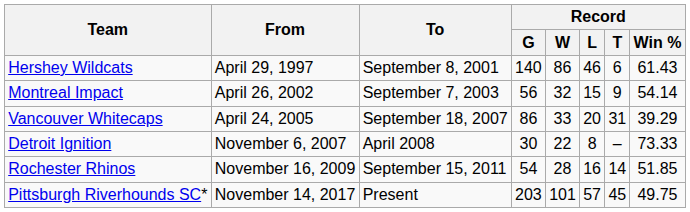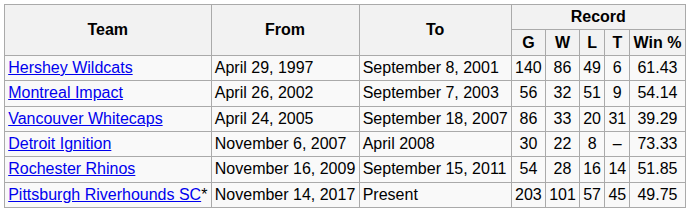 <table class="wikitable" style="text-align: center">
 <tr>
 <th rowspan=2>Team</th>
 <th rowspan=2>From</th>
 <th rowspan=2>To</th>
 <th colspan=5>Record</th>
 </tr>
 <tr>
 <th>G</th>
 <th>W</th>
 <th>L</th>
 <th>T</th>
 <th>Win %</th>
 </tr>
 <tr>
 <td align=left><a href='#'>Hershey Wildcats</a></td>
 <td align=left>April 29, 1997</td>
 <td align=left>September 8, 2001</td>
 <td>140</td>
 <td>86</td>
-<td>46</td>
+<td>49</td>
 <td>6</td>
 <td>61.43</td>
 </tr>
 <tr>
 <td align=left><a href='#'>Montreal Impact</a></td>
 <td align=left>April 26, 2002</td>
 <td align=left>September 7, 2003</td>
 <td>56</td>
 <td>32</td>
-<td>15</td>
+<td>51</td>
 <td>9</td>
 <td>54.14</td>
 </tr>
 <tr>
 <td align=left><a href='#'>Vancouver Whitecaps</a></td>
 <td align=left>April 24, 2005</td>
 <td align=left>September 18, 2007</td>
 <td>86</td>
 <td>33</td>
 <td>20</td>
 <td>31</td>
 <td>39.29</td>
 </tr>
 <tr>
 <td align=left><a href='#'>Detroit Ignition</a></td>
 <td align=left>November 6, 2007</td>
 <td align=left>April 2008</td>
 <td>30</td>
 <td>22</td>
 <td>8</td>
 <td>–</td>
 <td>73.33</td>
 </tr>
 <tr>
 <td align=left><a href='#'>Rochester Rhinos</a></td>
 <td align=left>November 16, 2009</td>
 <td align=left>September 15, 2011</td>
 <td>54</td>
 <td>28</td>
 <td>16</td>
 <td>14</td>
 <td>51.85</td>
 </tr>
 <tr>
 <td align=left><a href='#'>Pittsburgh Riverhounds SC</a>*</td>
 <td align=left>November 14, 2017</td>
 <td align=left>Present</td>
 <td>203</td>
 <td>101</td>
 <td>57</td>
 <td>45</td>
 <td>49.75</td>
 </tr>
 </table>
